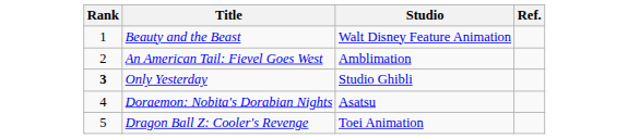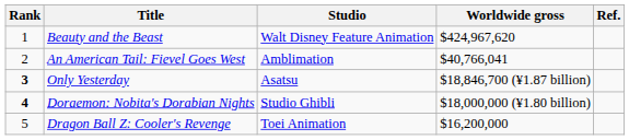 <table class="wikitable sortable" style="margin:auto; margin:auto;">
 <tr>
 <th>Rank</th>
 <th>Title</th>
 <th>Studio</th>
+<th>Worldwide gross</th>
 <th>Ref.</th>
 </tr>
 <tr>
 <td align="center">1</td>
 <td><em><a href='#'>Beauty and the Beast</a></em></td>
 <td><a href='#'>Walt Disney Feature Animation</a></td>
+<td>$424,967,620</td>
 <td></td>
 </tr>
 <tr>
 <td align="center">2</td>
 <td><em><a href='#'>An American Tail: Fievel Goes West</a></em></td>
 <td><a href='#'>Amblimation</a></td>
+<td>$40,766,041</td>
 <td></td>
 </tr>
 <tr>
 <td align="center"><strong>3</strong></td>
 <td><em><a href='#'>Only Yesterday</a></em></td>
-<td><a href='#'>Studio Ghibli</a></td>
+<td><a href='#'>Asatsu</a></td>
+<td>$18,846,700 (¥1.87 billion)</td>
 <td></td>
 </tr>
 <tr>
-<td align="center">4</td>
+<td align="center"><strong>4</strong></td>
 <td><em><a href='#'>Doraemon: Nobita's Dorabian Nights</a></em></td>
-<td><a href='#'>Asatsu</a></td>
+<td><a href='#'>Studio Ghibli</a></td>
+<td>$18,000,000 (¥1.80 billion)</td>
 <td></td>
 </tr>
 <tr>
 <td align="center">5</td>
 <td><em><a href='#'>Dragon Ball Z: Cooler's Revenge</a></em></td>
 <td><a href='#'>Toei Animation</a></td>
+<td>$16,200,000</td>
 <td></td>
 </tr>
 </table>
